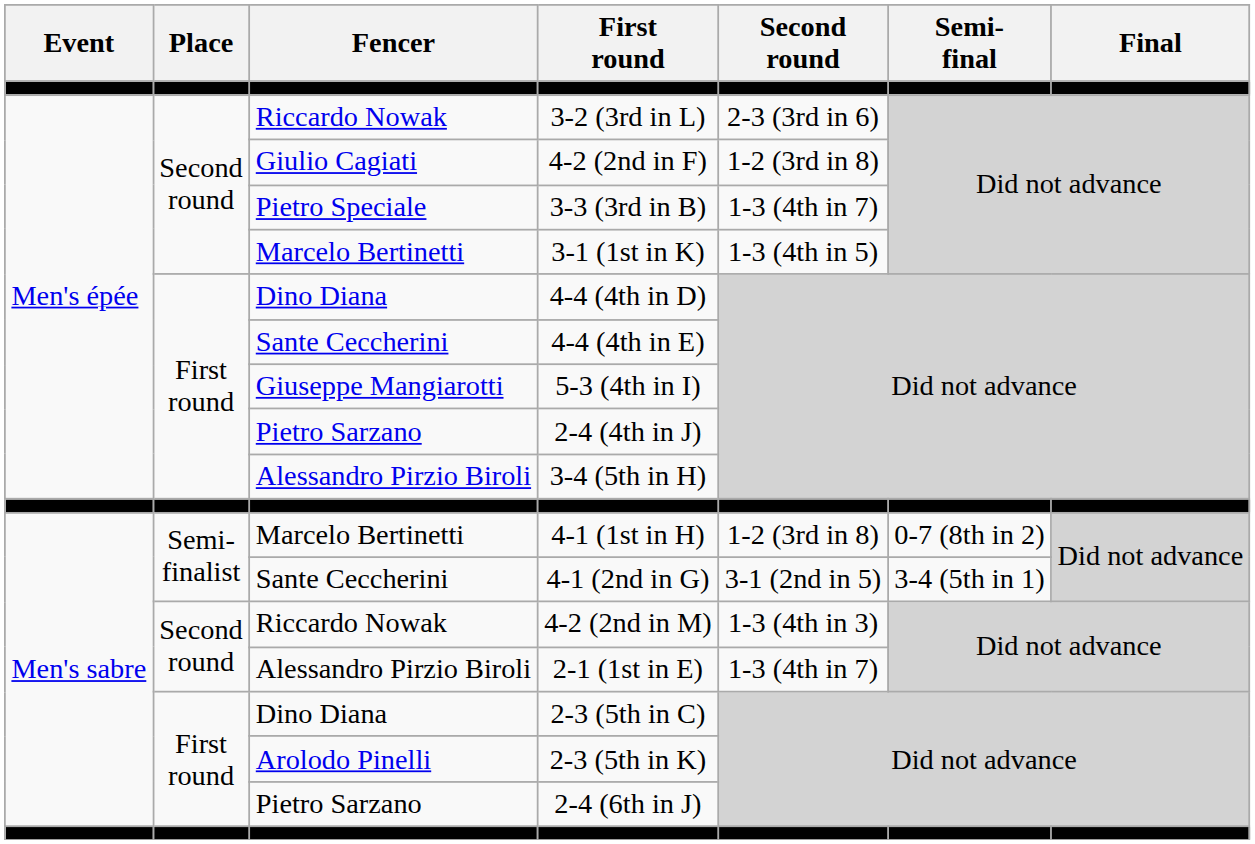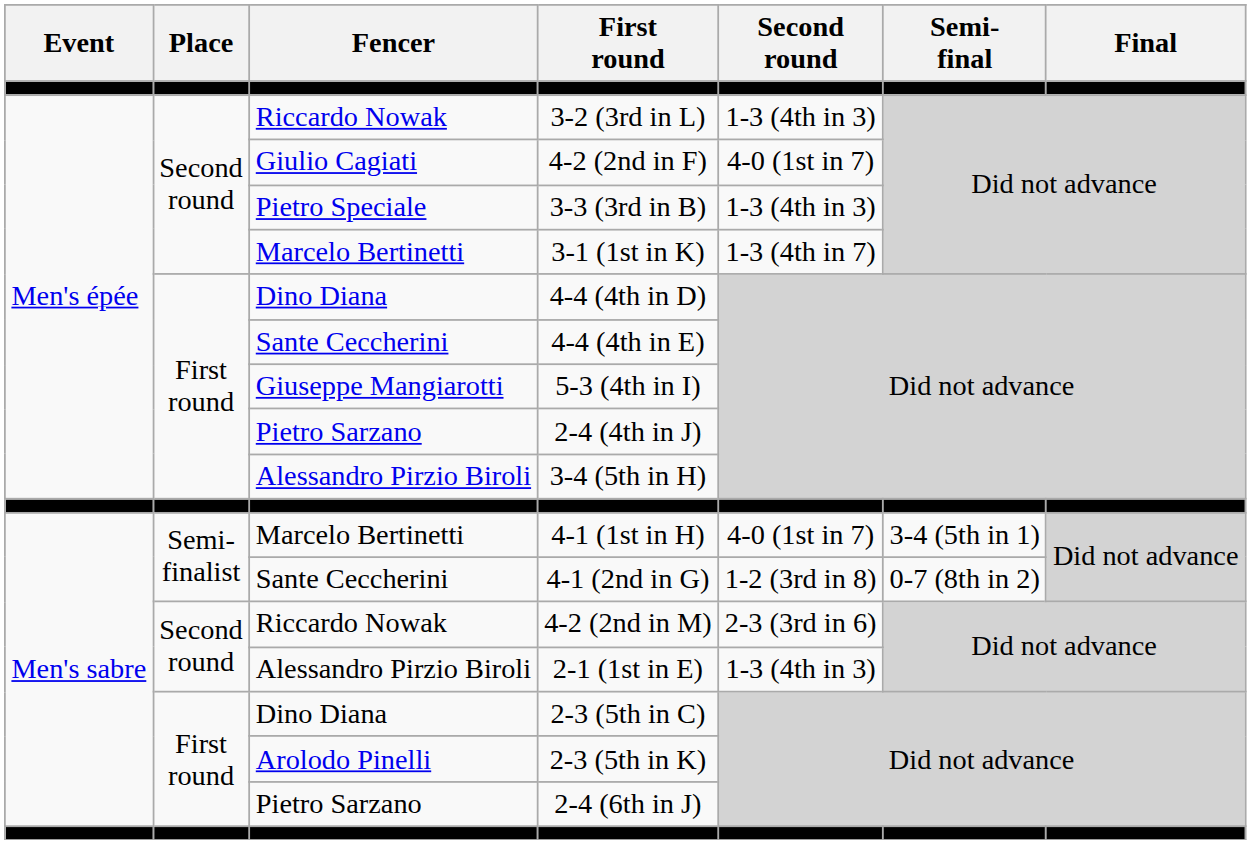 <table class=wikitable>
 <tr>
 <th>Event</th>
 <th>Place</th>
 <th>Fencer</th>
 <th>First <br> round</th>
 <th>Second <br> round</th>
 <th>Semi-<br>final</th>
 <th>Final</th>
 </tr>
 <tr bgcolor=black>
 <td></td>
 <td></td>
 <td></td>
 <td></td>
 <td></td>
 <td></td>
 <td></td>
 </tr>
 <tr align=center>
 <td rowspan=9 align=left><a href='#'>Men's épée</a></td>
 <td rowspan=4>Second <br> round</td>
 <td align=left><a href='#'>Riccardo Nowak</a></td>
 <td>3-2 (3rd in L)</td>
-<td>2-3 (3rd in 6)</td>
+<td>1-3 (4th in 3)</td>
 <td rowspan=4 colspan=2 bgcolor=lightgray>Did not advance</td>
 </tr>
 <tr align=center>
 <td align=left><a href='#'>Giulio Cagiati</a></td>
 <td>4-2 (2nd in F)</td>
-<td>1-2 (3rd in 8)</td>
+<td>4-0 (1st in 7)</td>
 </tr>
 <tr align=center>
 <td align=left><a href='#'>Pietro Speciale</a></td>
 <td>3-3 (3rd in B)</td>
-<td>1-3 (4th in 7)</td>
+<td>1-3 (4th in 3)</td>
 </tr>
 <tr align=center>
 <td align=left><a href='#'>Marcelo Bertinetti</a></td>
 <td>3-1 (1st in K)</td>
-<td>1-3 (4th in 5)</td>
+<td>1-3 (4th in 7)</td>
 </tr>
 <tr align=center>
 <td rowspan=5>First <br> round</td>
 <td align=left><a href='#'>Dino Diana</a></td>
 <td>4-4 (4th in D)</td>
 <td rowspan=5 colspan=3 bgcolor=lightgray>Did not advance</td>
 </tr>
 <tr align=center>
 <td align=left><a href='#'>Sante Ceccherini</a></td>
 <td>4-4 (4th in E)</td>
 </tr>
 <tr align=center>
 <td align=left><a href='#'>Giuseppe Mangiarotti</a></td>
 <td>5-3 (4th in I)</td>
 </tr>
 <tr align=center>
 <td align=left><a href='#'>Pietro Sarzano</a></td>
 <td>2-4 (4th in J)</td>
 </tr>
 <tr align=center>
 <td align=left><a href='#'>Alessandro Pirzio Biroli</a></td>
 <td>3-4 (5th in H)</td>
 </tr>
 <tr bgcolor=black>
 <td></td>
 <td></td>
 <td></td>
 <td></td>
 <td></td>
 <td></td>
 <td></td>
 </tr>
 <tr align=center>
 <td rowspan=7 align=left><a href='#'>Men's sabre</a></td>
 <td rowspan=2>Semi-<br>finalist</td>
 <td align=left>Marcelo Bertinetti</td>
 <td>4-1 (1st in H)</td>
-<td>1-2 (3rd in 8)</td>
-<td>0-7 (8th in 2)</td>
+<td>4-0 (1st in 7)</td>
+<td>3-4 (5th in 1)</td>
 <td rowspan=2 bgcolor=lightgray>Did not advance</td>
 </tr>
 <tr align=center>
 <td align=left>Sante Ceccherini</td>
 <td>4-1 (2nd in G)</td>
-<td>3-1 (2nd in 5)</td>
-<td>3-4 (5th in 1)</td>
+<td>1-2 (3rd in 8)</td>
+<td>0-7 (8th in 2)</td>
 </tr>
 <tr align=center>
 <td rowspan=2>Second <br> round</td>
 <td align=left>Riccardo Nowak</td>
 <td>4-2 (2nd in M)</td>
-<td>1-3 (4th in 3)</td>
+<td>2-3 (3rd in 6)</td>
 <td rowspan=2 colspan=2 bgcolor=lightgray>Did not advance</td>
 </tr>
 <tr align=center>
 <td align=left>Alessandro Pirzio Biroli</td>
 <td>2-1 (1st in E)</td>
-<td>1-3 (4th in 7)</td>
+<td>1-3 (4th in 3)</td>
 </tr>
 <tr align=center>
 <td rowspan=3>First <br> round</td>
 <td align=left>Dino Diana</td>
 <td>2-3 (5th in C)</td>
 <td rowspan=3 colspan=3 bgcolor=lightgray>Did not advance</td>
 </tr>
 <tr align=center>
 <td align=left><a href='#'>Arolodo Pinelli</a></td>
 <td>2-3 (5th in K)</td>
 </tr>
 <tr align=center>
 <td align=left>Pietro Sarzano</td>
 <td>2-4 (6th in J)</td>
 </tr>
 <tr bgcolor=black>
 <td></td>
 <td></td>
 <td></td>
 <td></td>
 <td></td>
 <td></td>
 <td></td>
 </tr>
 </table>
